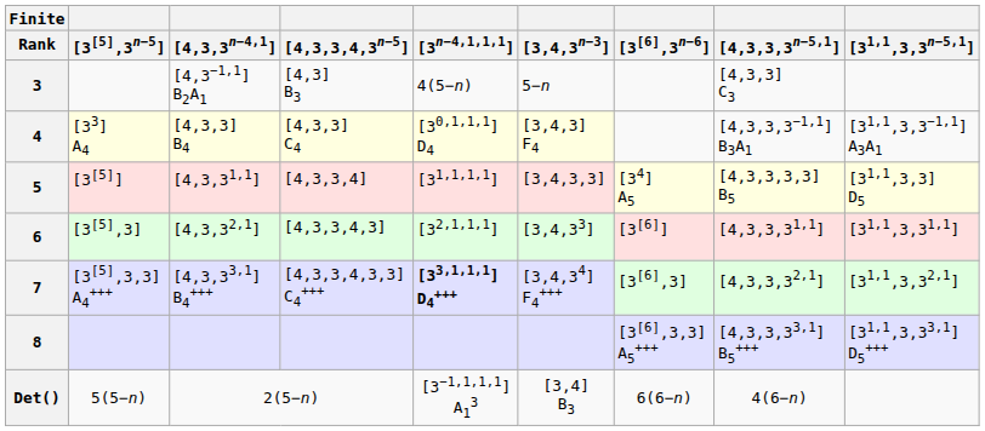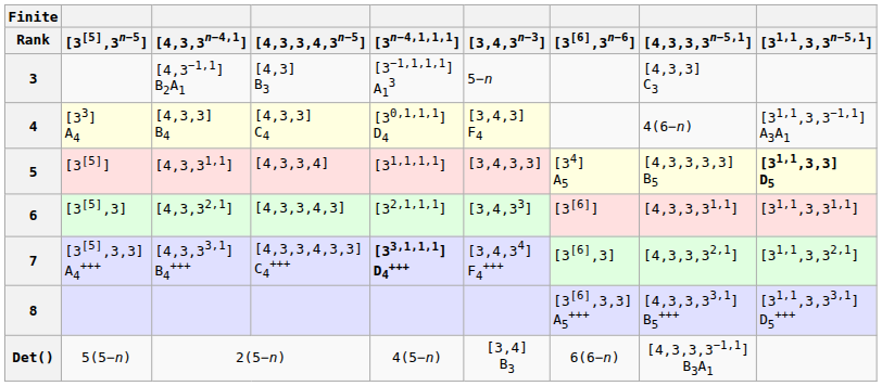 <table class=wikitable>
 <tr>
 <th>Finite</th>
 <th></th>
 <th></th>
 <th></th>
 <th></th>
 <th><a href='#'></a></th>
 <th></th>
 <th></th>
 <th></th>
 </tr>
 <tr>
 <th>Rank </th>
 <th>[3<sup>[5]</sup>,3<sup><em>n</em>−5</sup>]</th>
 <th>[4,3,3<sup><em>n</em>−4,1</sup>]</th>
 <th>[4,3,3,4,3<sup><em>n</em>−5</sup>]</th>
 <th>[3<sup><em>n</em>−4,1,1,1</sup>]</th>
 <th>[3,4,3<sup><em>n</em>−3</sup>]</th>
 <th>[3<sup>[6]</sup>,3<sup><em>n</em>−6</sup>]</th>
 <th>[4,3,3,3<sup><em>n</em>−5,1</sup>]</th>
 <th>[3<sup>1,1</sup>,3,3<sup><em>n</em>−5,1</sup>]</th>
 </tr>
 <tr>
 <th>3</th>
 <td></td>
 <td>[4,3<sup>−1,1</sup>]<br>B<sub>2</sub>A<sub>1</sub><br></td>
 <td>[4,3]<br>B<sub>3</sub><br></td>
-<td>4(5−<em>n</em>)</td>
+<td>[3<sup>−1,1,1,1</sup>]<br>A<sub>1</sub><sup>3</sup><br></td>
 <td>5−<em>n</em></td>
 <td></td>
 <td>[4,3,3]<br>C<sub>3</sub><br></td>
 </tr>
 <tr>
 <th>4</th>
 <td style="background:#ffffe0;">[3<sup>3</sup>]<br>A<sub>4</sub><br></td>
 <td style="background:#ffffe0;">[4,3,3]<br>B<sub>4</sub><br></td>
 <td style="background:#ffffe0;">[4,3,3]<br>C<sub>4</sub><br></td>
 <td style="background:#ffffe0;">[3<sup>0,1,1,1</sup>]<br>D<sub>4</sub><br></td>
 <td style="background:#ffffe0;">[3,4,3]<br>F<sub>4</sub><br></td>
 <td></td>
-<td>[4,3,3,3<sup>−1,1</sup>]<br>B<sub>3</sub>A<sub>1</sub><br></td>
+<td>4(6−<em>n</em>)</td>
 <td>[3<sup>1,1</sup>,3,3<sup>−1,1</sup>]<br>A<sub>3</sub>A<sub>1</sub><br></td>
 </tr>
 <tr>
 <th>5</th>
 <td style="background:#ffe0e0;">[3<sup>[5]</sup>]<br><br></td>
 <td style="background:#ffe0e0;">[4,3,3<sup>1,1</sup>]<br><br></td>
 <td style="background:#ffe0e0;">[4,3,3,4]<br><br></td>
 <td style="background:#ffe0e0;">[3<sup>1,1,1,1</sup>]<br><br></td>
 <td style="background:#ffe0e0;">[3,4,3,3]<br><br></td>
 <td style="background:#ffffe0;">[3<sup>4</sup>]<br>A<sub>5</sub><br></td>
 <td style="background:#ffffe0;">[4,3,3,3,3]<br>B<sub>5</sub><br></td>
-<td style="background:#ffffe0;">[3<sup>1,1</sup>,3,3]<br>D<sub>5</sub><br></td>
+<td style="background:#ffffe0;"><strong>[3<sup>1,1</sup>,3,3]<br>D<sub>5</sub><br></strong></td>
 </tr>
 <tr>
 <th>6</th>
 <td style="background:#e0ffe0;">[3<sup>[5]</sup>,3]<br><br></td>
 <td style="background:#e0ffe0;">[4,3,3<sup>2,1</sup>]<br><br></td>
 <td style="background:#e0ffe0;">[4,3,3,4,3]<br><br></td>
 <td style="background:#e0ffe0;">[3<sup>2,1,1,1</sup>]<br><br></td>
 <td style="background:#e0ffe0;">[3,4,3<sup>3</sup>]<br><br></td>
 <td style="background:#ffe0e0;">[3<sup>[6]</sup>]<br><br></td>
 <td style="background:#ffe0e0;">[4,3,3,3<sup>1,1</sup>]<br><br></td>
 <td style="background:#ffe0e0;">[3<sup>1,1</sup>,3,3<sup>1,1</sup>]<br><br></td>
 </tr>
 <tr>
 <th>7</th>
 <td style="background:#e0e0ff;">[3<sup>[5]</sup>,3,3]<br>A<sub>4</sub><sup>+++</sup><br></td>
 <td style="background:#e0e0ff;">[4,3,3<sup>3,1</sup>]<br>B<sub>4</sub><sup>+++</sup><br></td>
 <td style="background:#e0e0ff;">[4,3,3,4,3,3]<br>C<sub>4</sub><sup>+++</sup><br></td>
 <td style="background:#e0e0ff;"><strong>[3<sup>3,1,1,1</sup>]<br>D<sub>4</sub><sup>+++</sup><br></strong></td>
 <td style="background:#e0e0ff;">[3,4,3<sup>4</sup>]<br>F<sub>4</sub><sup>+++</sup><br></td>
 <td style="background:#e0ffe0;">[3<sup>[6]</sup>,3]<br><br></td>
 <td style="background:#e0ffe0;">[4,3,3,3<sup>2,1</sup>]<br><br></td>
 <td style="background:#e0ffe0;">[3<sup>1,1</sup>,3,3<sup>2,1</sup>]<br><br></td>
 </tr>
 <tr>
 <th>8</th>
 <td style="background:#e0e0ff;"></td>
 <td style="background:#e0e0ff;"></td>
 <td style="background:#e0e0ff;"></td>
 <td style="background:#e0e0ff;"></td>
 <td style="background:#e0e0ff;"></td>
 <td style="background:#e0e0ff;">[3<sup>[6]</sup>,3,3]<br>A<sub>5</sub><sup>+++</sup><br></td>
 <td style="background:#e0e0ff;">[4,3,3,3<sup>3,1</sup>]<br>B<sub>5</sub><sup>+++</sup><br></td>
 <td style="background:#e0e0ff;">[3<sup>1,1</sup>,3,3<sup>3,1</sup>]<br>D<sub>5</sub><sup>+++</sup><br></td>
 </tr>
 <tr align=center>
 <th>Det()</th>
 <td>5(5−<em>n</em>)</td>
 <td colspan=2>2(5−<em>n</em>)</td>
-<td>[3<sup>−1,1,1,1</sup>]<br>A<sub>1</sub><sup>3</sup><br></td>
+<td>4(5−<em>n</em>)</td>
 <td>[3,4]<br>B<sub>3</sub><br></td>
 <td>6(6−<em>n</em>)</td>
-<td>4(6−<em>n</em>)</td>
+<td>[4,3,3,3<sup>−1,1</sup>]<br>B<sub>3</sub>A<sub>1</sub><br></td>
 </tr>
 </table>
